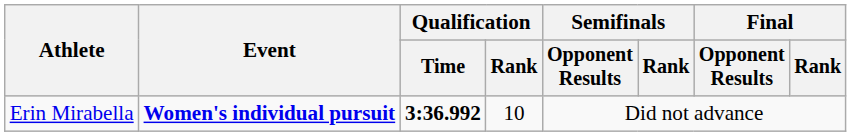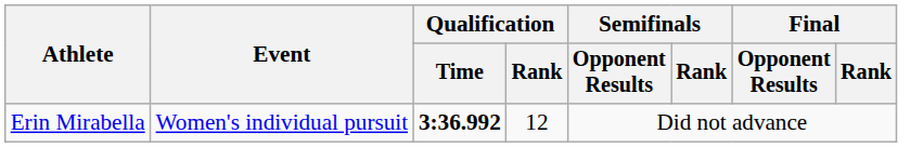 <table class=wikitable style=font-size:90%;text-align:center>
 <tr>
 <th rowspan=2>Athlete</th>
 <th rowspan=2>Event</th>
 <th colspan=2>Qualification</th>
 <th colspan=2>Semifinals</th>
 <th colspan=2>Final</th>
 </tr>
 <tr style=font-size:95%>
 <th>Time</th>
 <th>Rank</th>
 <th>Opponent<br>Results</th>
 <th>Rank</th>
 <th>Opponent<br>Results</th>
 <th>Rank</th>
 </tr>
 <tr>
 <td align=left><a href='#'>Erin Mirabella</a></td>
-<td align=left><strong><a href='#'>Women's individual pursuit</a></strong></td>
+<td align=left><a href='#'>Women's individual pursuit</a></td>
 <td><strong>3:36.992</strong></td>
-<td>10</td>
+<td>12</td>
 <td colspan=4>Did not advance</td>
 </tr>
 </table>
